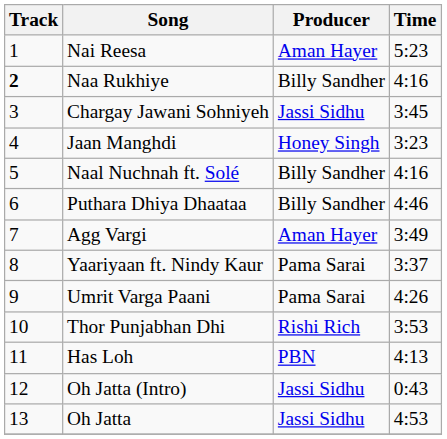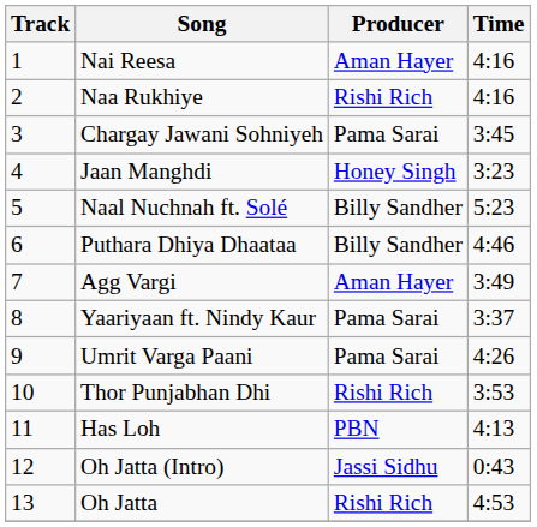 <table class="wikitable">
 <tr>
 <th>Track</th>
 <th>Song</th>
 <th>Producer</th>
 <th>Time</th>
 </tr>
 <tr>
 <td>1</td>
 <td>Nai Reesa</td>
 <td><a href='#'>Aman Hayer</a></td>
-<td>5:23</td>
+<td>4:16</td>
 </tr>
 <tr>
-<td><strong>2</strong></td>
+<td>2</td>
 <td>Naa Rukhiye</td>
-<td>Billy Sandher</td>
+<td><a href='#'>Rishi Rich</a></td>
 <td>4:16</td>
 </tr>
 <tr>
 <td>3</td>
 <td>Chargay Jawani Sohniyeh</td>
-<td><a href='#'>Jassi Sidhu</a></td>
+<td>Pama Sarai</td>
 <td>3:45</td>
 </tr>
 <tr>
 <td>4</td>
 <td>Jaan Manghdi</td>
 <td><a href='#'>Honey Singh</a></td>
 <td>3:23</td>
 </tr>
 <tr>
 <td>5</td>
 <td>Naal Nuchnah ft. <a href='#'>Solé</a></td>
 <td>Billy Sandher</td>
-<td>4:16</td>
+<td>5:23</td>
 </tr>
 <tr>
 <td>6</td>
 <td>Puthara Dhiya Dhaataa</td>
 <td>Billy Sandher</td>
 <td>4:46</td>
 </tr>
 <tr>
 <td>7</td>
 <td>Agg Vargi</td>
 <td><a href='#'>Aman Hayer</a></td>
 <td>3:49</td>
 </tr>
 <tr>
 <td>8</td>
 <td>Yaariyaan ft. Nindy Kaur</td>
 <td>Pama Sarai</td>
 <td>3:37</td>
 </tr>
 <tr>
 <td>9</td>
 <td>Umrit Varga Paani</td>
 <td>Pama Sarai</td>
 <td>4:26</td>
 </tr>
 <tr>
 <td>10</td>
 <td>Thor Punjabhan Dhi</td>
 <td><a href='#'>Rishi Rich</a></td>
 <td>3:53</td>
 </tr>
 <tr>
 <td>11</td>
 <td>Has Loh</td>
 <td><a href='#'>PBN</a></td>
 <td>4:13</td>
 </tr>
 <tr>
 <td>12</td>
 <td>Oh Jatta (Intro)</td>
 <td><a href='#'>Jassi Sidhu</a></td>
 <td>0:43</td>
 </tr>
 <tr>
 <td>13</td>
 <td>Oh Jatta</td>
-<td><a href='#'>Jassi Sidhu</a></td>
+<td><a href='#'>Rishi Rich</a></td>
 <td>4:53</td>
 </tr>
 <tr>
 </tr>
 </table>
